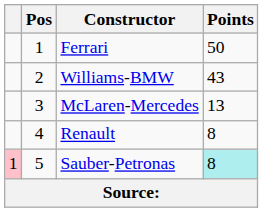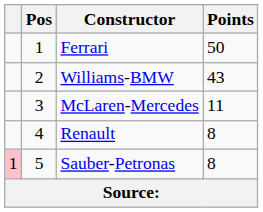 <table class="wikitable" style="font-size: 85%;">
 <tr>
 <th></th>
 <th>Pos</th>
 <th>Constructor</th>
 <th>Points</th>
 </tr>
 <tr>
 <td></td>
 <td align="center">1</td>
 <td> <a href='#'>Ferrari</a></td>
 <td>50</td>
 </tr>
 <tr>
 <td></td>
 <td align="center">2</td>
 <td> <a href='#'>Williams</a>-<a href='#'>BMW</a></td>
 <td>43</td>
 </tr>
 <tr>
 <td></td>
 <td align="center">3</td>
 <td> <a href='#'>McLaren</a>-<a href='#'>Mercedes</a></td>
-<td>13</td>
+<td>11</td>
 </tr>
 <tr>
 <td></td>
 <td align="center">4</td>
 <td> <a href='#'>Renault</a></td>
 <td>8</td>
 </tr>
 <tr>
 <td style="background: pink;"> 1</td>
 <td align="center">5</td>
 <td> <a href='#'>Sauber</a>-<a href='#'>Petronas</a></td>
-<td style="background: paleturquoise;">8</td>
+<td>8</td>
 </tr>
 <tr>
 <th colspan=4>Source: </th>
 </tr>
 </table>
